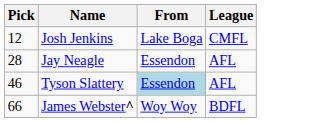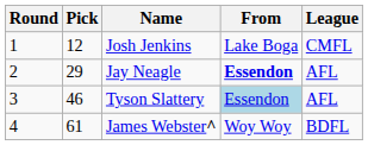 <table class="wikitable">
 <tr>
+<th>Round</th>
 <th>Pick</th>
 <th>Name</th>
 <th>From</th>
 <th>League</th>
 </tr>
 <tr>
+<td>1</td>
 <td>12</td>
 <td> <a href='#'>Josh Jenkins</a></td>
 <td><a href='#'>Lake Boga</a></td>
 <td><a href='#'>CMFL</a></td>
 </tr>
 <tr>
-<td>28</td>
+<td>2</td>
+<td>29</td>
 <td> <a href='#'>Jay Neagle</a></td>
-<td><a href='#'>Essendon</a></td>
+<td><strong><a href='#'>Essendon</a></strong></td>
 <td><a href='#'>AFL</a></td>
 </tr>
 <tr>
+<td>3</td>
 <td>46</td>
 <td> <a href='#'>Tyson Slattery</a></td>
 <td style="background: lightblue;"><a href='#'>Essendon</a></td>
 <td><a href='#'>AFL</a></td>
 </tr>
 <tr>
-<td>66</td>
+<td>4</td>
+<td>61</td>
 <td> <a href='#'>James Webster</a><strong>^</strong></td>
 <td><a href='#'>Woy Woy</a></td>
 <td><a href='#'>BDFL</a></td>
 </tr>
 </table>
